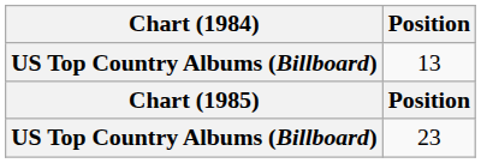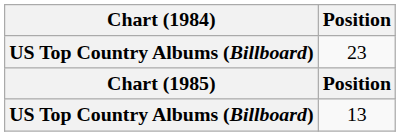 <table class="wikitable plainrowheaders" style="text-align:center">
 <tr>
 <th scope="col">Chart (1984)</th>
 <th scope="col">Position</th>
 </tr>
 <tr>
 <th scope="row">US Top Country Albums (<em>Billboard</em>)</th>
-<td>13</td>
+<td>23</td>
 </tr>
 <tr>
 <th scope="col">Chart (1985)</th>
 <th scope="col">Position</th>
 </tr>
 <tr>
 <th scope="row">US Top Country Albums (<em>Billboard</em>)</th>
-<td>23</td>
+<td>13</td>
 </tr>
 </table>
